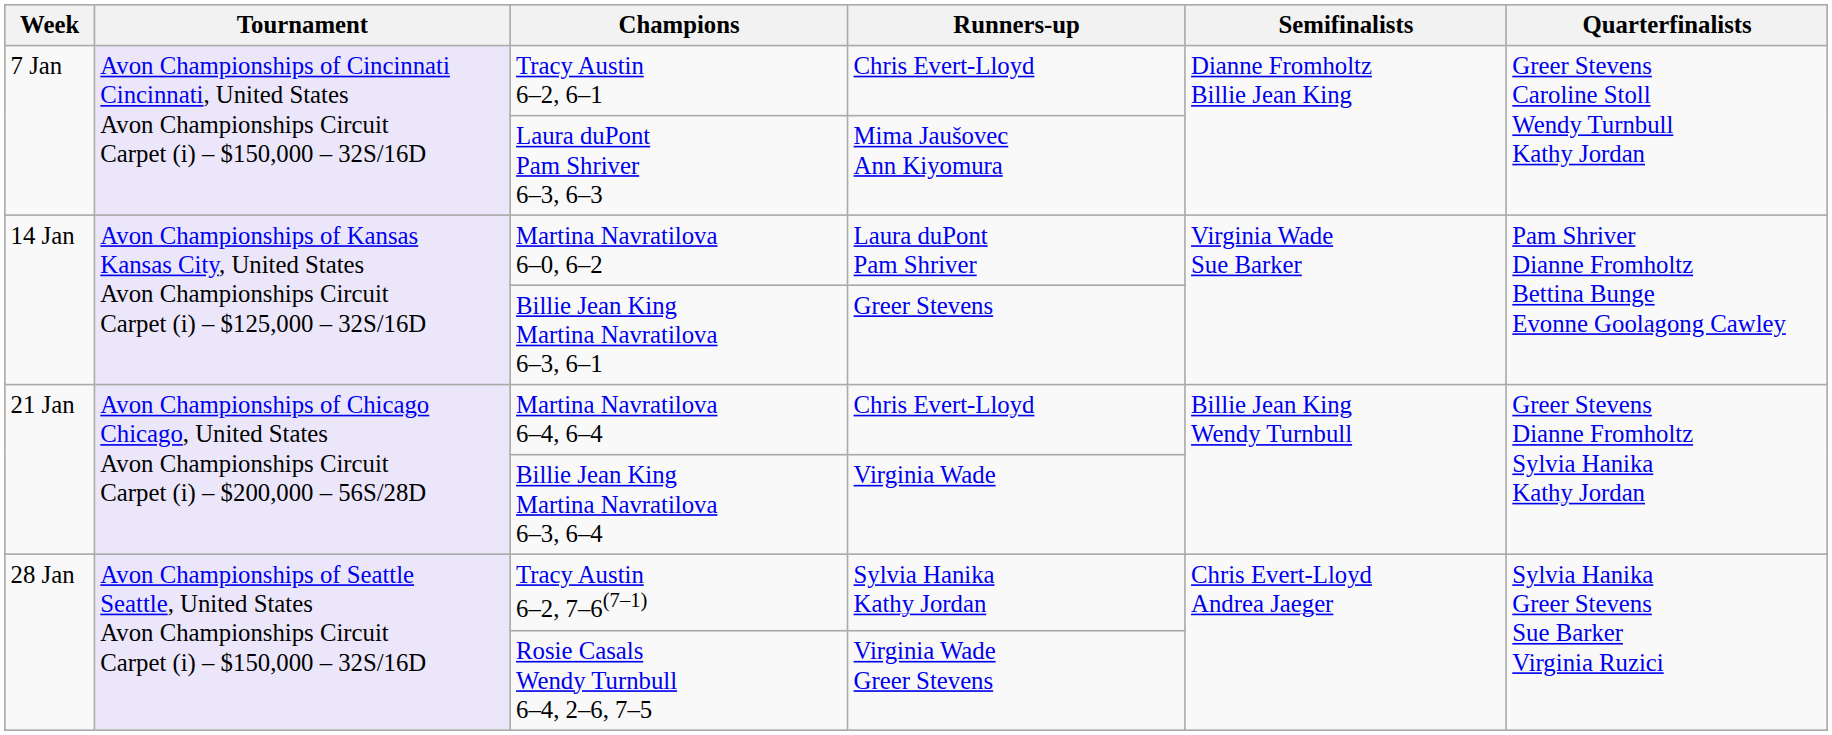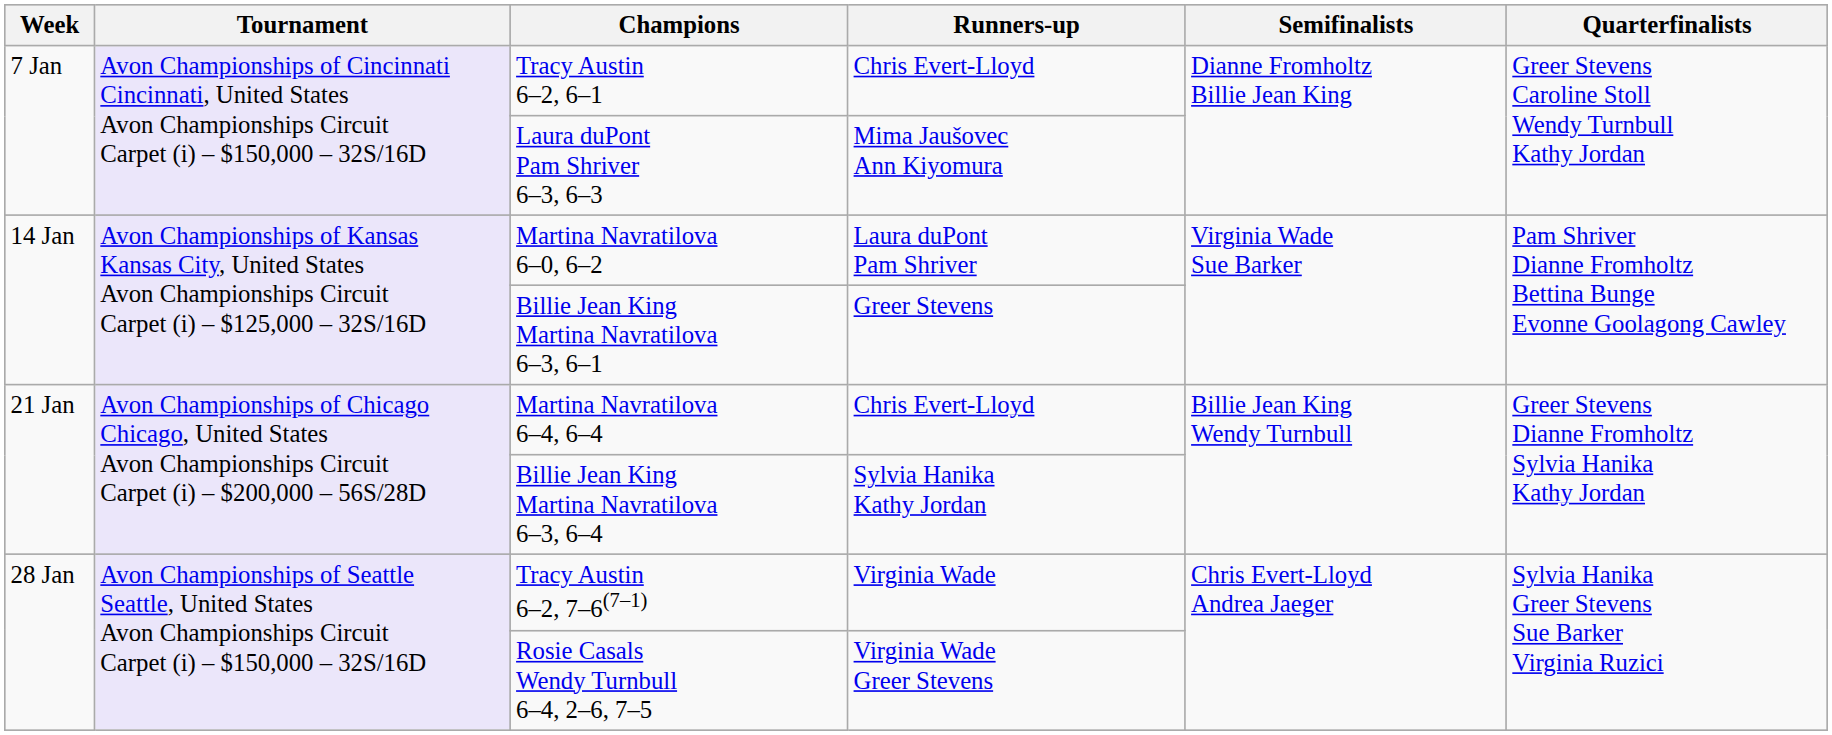 <table class=wikitable style=font-size:95%>
 <tr>
 <th style="width:48px;">Week</th>
 <th style="width:248px;">Tournament</th>
 <th style="width:200px;">Champions</th>
 <th style="width:200px;">Runners-up</th>
 <th style="width:190px;">Semifinalists</th>
 <th style="width:190px;">Quarterfinalists</th>
 </tr>
 <tr valign=top>
 <td rowspan=2>7 Jan</td>
 <td rowspan=2 style="background:#ebe6fa;"><a href='#'>Avon Championships of Cincinnati</a><br> <a href='#'>Cincinnati</a>, United States <br>Avon Championships Circuit<br>Carpet (i) – $150,000 – 32S/16D</td>
 <td> <a href='#'>Tracy Austin</a> <br>6–2, 6–1</td>
 <td> <a href='#'>Chris Evert-Lloyd</a></td>
 <td rowspan=2> <a href='#'>Dianne Fromholtz</a> <br> <a href='#'>Billie Jean King</a></td>
 <td rowspan=2> <a href='#'>Greer Stevens</a> <br> <a href='#'>Caroline Stoll</a><br>  <a href='#'>Wendy Turnbull</a> <br> <a href='#'>Kathy Jordan</a></td>
 </tr>
 <tr valign="top">
 <td> <a href='#'>Laura duPont</a><br> <a href='#'>Pam Shriver</a><br>6–3, 6–3</td>
 <td> <a href='#'>Mima Jaušovec</a><br> <a href='#'>Ann Kiyomura</a></td>
 </tr>
 <tr valign="top">
 <td rowspan=2>14 Jan</td>
 <td rowspan=2 style="background:#ebe6fa;"><a href='#'>Avon Championships of Kansas</a><br> <a href='#'>Kansas City</a>, United States<br>Avon Championships Circuit<br>Carpet (i) – $125,000 – 32S/16D</td>
 <td> <a href='#'>Martina Navratilova</a><br>6–0, 6–2</td>
 <td> <a href='#'>Laura duPont</a><br> <a href='#'>Pam Shriver</a></td>
 <td rowspan=2> <a href='#'>Virginia Wade</a><br> <a href='#'>Sue Barker</a></td>
 <td rowspan=2> <a href='#'>Pam Shriver</a><br> <a href='#'>Dianne Fromholtz</a> <br> <a href='#'>Bettina Bunge</a><br> <a href='#'>Evonne Goolagong Cawley</a></td>
 </tr>
 <tr valign="top">
 <td> <a href='#'>Billie Jean King</a><br> <a href='#'>Martina Navratilova</a><br>6–3, 6–1</td>
 <td> <a href='#'>Greer Stevens</a></td>
 </tr>
 <tr valign=top>
 <td rowspan=2>21 Jan</td>
 <td rowspan=2 style="background:#ebe6fa;"><a href='#'>Avon Championships of Chicago</a><br> <a href='#'>Chicago</a>, United States<br>Avon Championships Circuit<br>Carpet (i) – $200,000 – 56S/28D</td>
 <td> <a href='#'>Martina Navratilova</a> <br>6–4, 6–4</td>
 <td> <a href='#'>Chris Evert-Lloyd</a></td>
 <td rowspan=2> <a href='#'>Billie Jean King</a><br> <a href='#'>Wendy Turnbull</a></td>
 <td rowspan=2> <a href='#'>Greer Stevens</a><br>  <a href='#'>Dianne Fromholtz</a><br>  <a href='#'>Sylvia Hanika</a><br>  <a href='#'>Kathy Jordan</a></td>
 </tr>
 <tr valign=top>
 <td> <a href='#'>Billie Jean King</a><br> <a href='#'>Martina Navratilova</a><br>6–3, 6–4</td>
-<td> <a href='#'>Virginia Wade</a></td>
+<td> <a href='#'>Sylvia Hanika</a><br>  <a href='#'>Kathy Jordan</a></td>
 </tr>
 <tr valign="top">
 <td rowspan=2>28 Jan</td>
 <td rowspan=2 style="background:#ebe6fa;"><a href='#'>Avon Championships of Seattle</a><br> <a href='#'>Seattle</a>, United States<br>Avon Championships Circuit<br>Carpet (i) – $150,000 – 32S/16D</td>
 <td> <a href='#'>Tracy Austin</a> <br>6–2, 7–6<sup>(7–1)</sup></td>
-<td> <a href='#'>Sylvia Hanika</a><br>  <a href='#'>Kathy Jordan</a></td>
+<td> <a href='#'>Virginia Wade</a></td>
 <td rowspan=2> <a href='#'>Chris Evert-Lloyd</a> <br> <a href='#'>Andrea Jaeger</a><br></td>
 <td rowspan=2> <a href='#'>Sylvia Hanika</a> <br> <a href='#'>Greer Stevens</a> <br>  <a href='#'>Sue Barker</a><br> <a href='#'>Virginia Ruzici</a></td>
 </tr>
 <tr valign="top">
 <td> <a href='#'>Rosie Casals</a><br> <a href='#'>Wendy Turnbull</a> <br>6–4, 2–6, 7–5</td>
 <td> <a href='#'>Virginia Wade</a><br> <a href='#'>Greer Stevens</a></td>
 </tr>
 </table>
